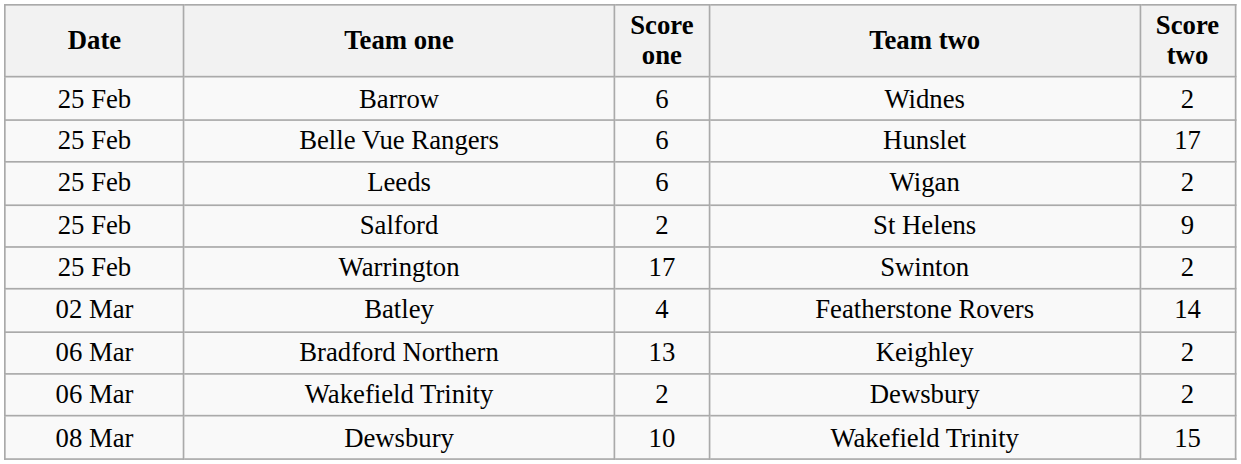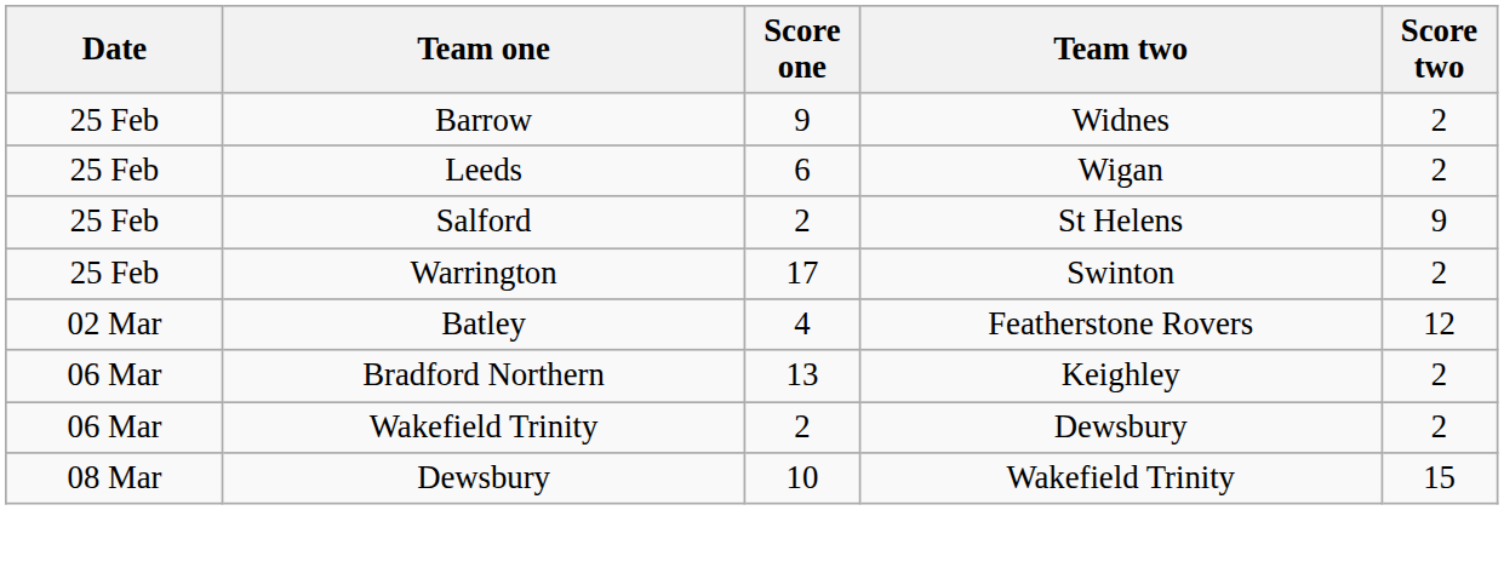 <table class="wikitable" style="text-align: center">
 <tr>
 <th width=100>Date</th>
 <th width=250>Team one</th>
 <th width=50>Score one</th>
 <th width=250>Team two</th>
 <th width=50>Score two</th>
 </tr>
 <tr>
 <td>25 Feb</td>
 <td>Barrow</td>
-<td>6</td>
+<td>9</td>
 <td>Widnes</td>
 <td>2</td>
-</tr>
-<tr>
-<td>25 Feb</td>
-<td>Belle Vue Rangers</td>
-<td>6</td>
-<td>Hunslet</td>
-<td>17</td>
 </tr>
 <tr>
 <td>25 Feb</td>
 <td>Leeds</td>
 <td>6</td>
 <td>Wigan</td>
 <td>2</td>
 </tr>
 <tr>
 <td>25 Feb</td>
 <td>Salford</td>
 <td>2</td>
 <td>St Helens</td>
 <td>9</td>
 </tr>
 <tr>
 <td>25 Feb</td>
 <td>Warrington</td>
 <td>17</td>
 <td>Swinton</td>
 <td>2</td>
 </tr>
 <tr>
 <td>02 Mar</td>
 <td>Batley</td>
 <td>4</td>
 <td>Featherstone Rovers</td>
-<td>14</td>
+<td>12</td>
 </tr>
 <tr>
 <td>06 Mar</td>
 <td>Bradford Northern</td>
 <td>13</td>
 <td>Keighley</td>
 <td>2</td>
 </tr>
 <tr>
 <td>06 Mar</td>
 <td>Wakefield Trinity</td>
 <td>2</td>
 <td>Dewsbury</td>
 <td>2</td>
 </tr>
 <tr>
 <td>08 Mar</td>
 <td>Dewsbury</td>
 <td>10</td>
 <td>Wakefield Trinity</td>
 <td>15</td>
 </tr>
 </table>
